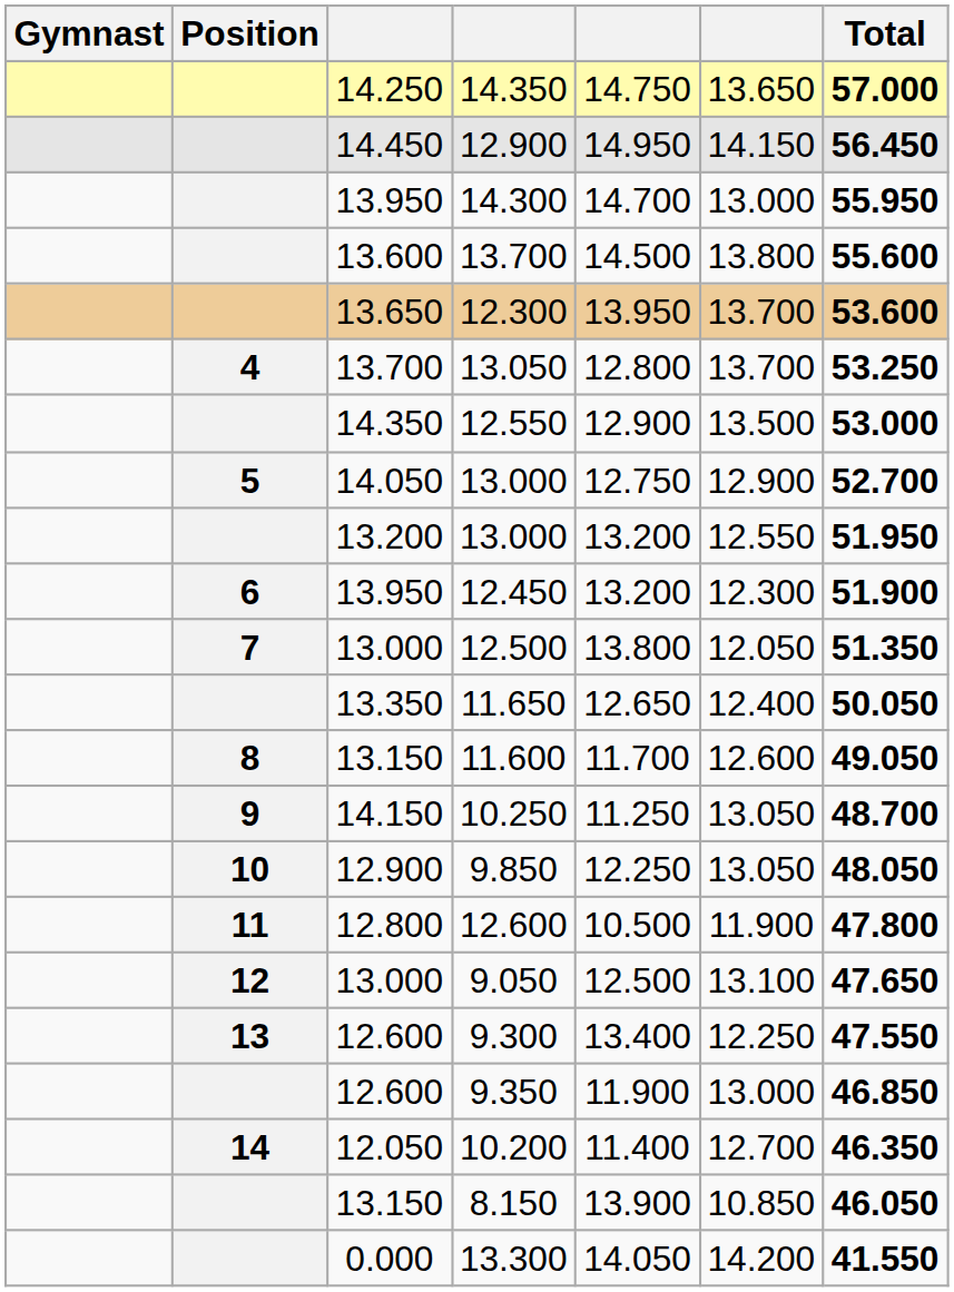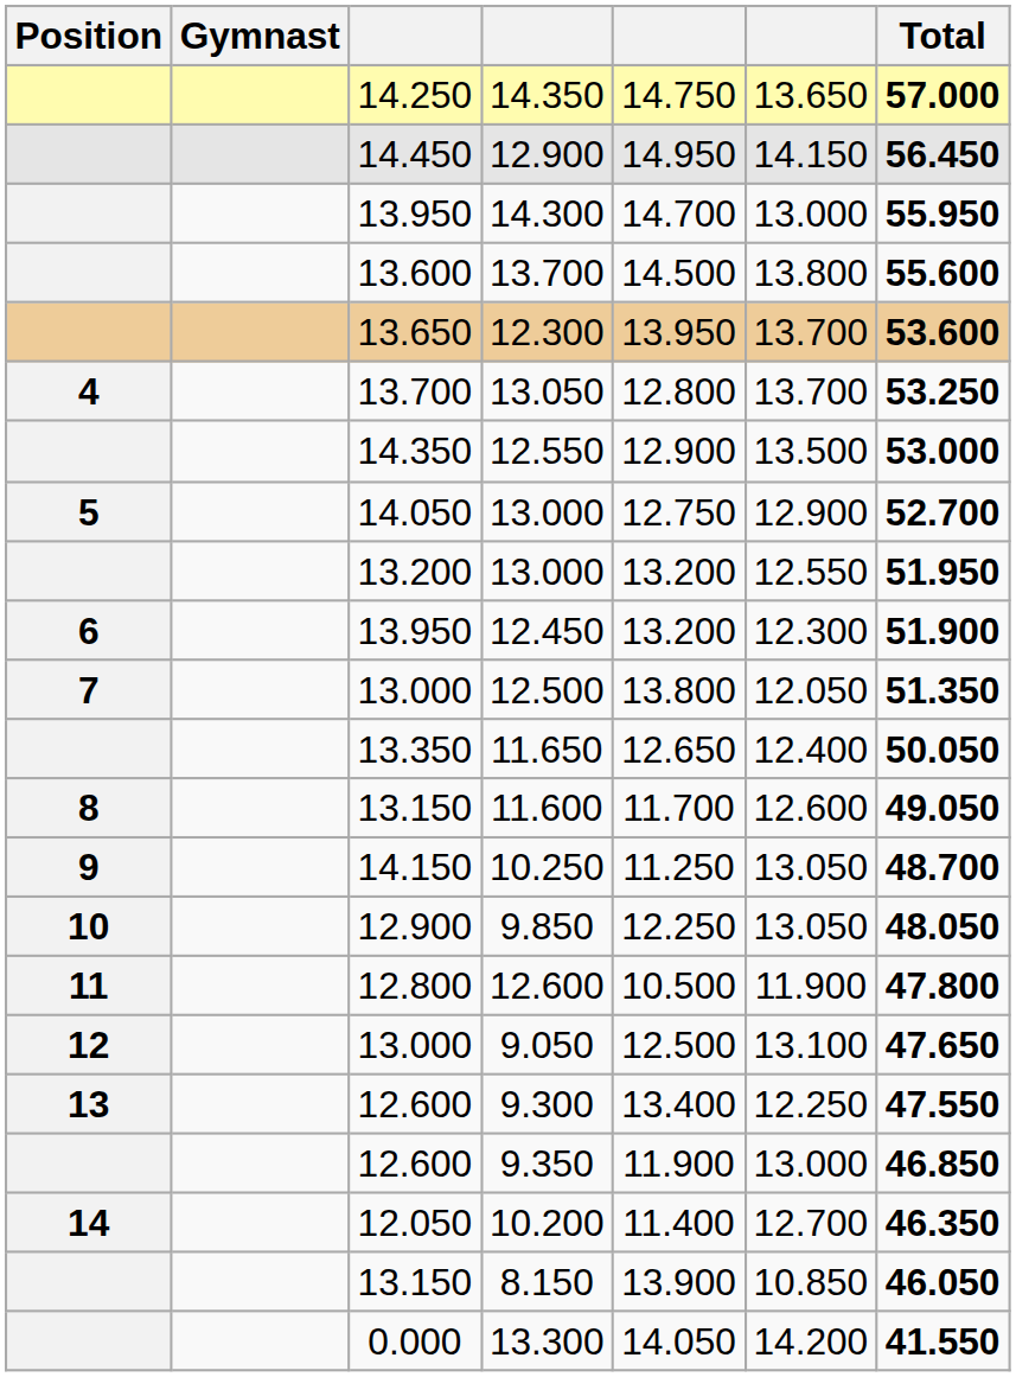 <table class="wikitable sortable" style="text-align:center; font-size:95%">
 <tr>
+<th>Position</th>
 <th>Gymnast</th>
-<th>Position</th>
 <th></th>
 <th></th>
 <th></th>
 <th></th>
 <th>Total</th>
 </tr>
 <tr bgcolor=fffcaf>
+<td></td>
 <td align=left></td>
-<td></td>
 <td>14.250</td>
 <td>14.350</td>
 <td>14.750</td>
 <td>13.650</td>
 <td><strong>57.000</strong></td>
 </tr>
 <tr bgcolor=e5e5e5>
+<td></td>
 <td align=left></td>
-<td></td>
 <td>14.450</td>
 <td>12.900</td>
 <td>14.950</td>
 <td>14.150</td>
 <td><strong>56.450</strong></td>
 </tr>
 <tr>
+<th></th>
 <td align=left></td>
-<th></th>
 <td>13.950</td>
 <td>14.300</td>
 <td>14.700</td>
 <td>13.000</td>
 <td><strong>55.950</strong></td>
 </tr>
 <tr>
+<th></th>
 <td align=left></td>
-<th></th>
 <td>13.600</td>
 <td>13.700</td>
 <td>14.500</td>
 <td>13.800</td>
 <td><strong>55.600</strong></td>
 </tr>
 <tr bgcolor=eecc99>
+<td></td>
 <td align=left></td>
-<td></td>
 <td>13.650</td>
 <td>12.300</td>
 <td>13.950</td>
 <td>13.700</td>
 <td><strong>53.600</strong></td>
 </tr>
 <tr>
+<th><strong>4</strong></th>
 <td align=left></td>
-<th><strong>4</strong></th>
 <td>13.700</td>
 <td>13.050</td>
 <td>12.800</td>
 <td>13.700</td>
 <td><strong>53.250</strong></td>
 </tr>
 <tr>
+<th></th>
 <td align=left></td>
-<th></th>
 <td>14.350</td>
 <td>12.550</td>
 <td>12.900</td>
 <td>13.500</td>
 <td><strong>53.000</strong></td>
 </tr>
 <tr>
+<th><strong>5</strong></th>
 <td align=left></td>
-<th><strong>5</strong></th>
 <td>14.050</td>
 <td>13.000</td>
 <td>12.750</td>
 <td>12.900</td>
 <td><strong>52.700</strong></td>
 </tr>
 <tr>
+<th></th>
 <td align=left></td>
-<th></th>
 <td>13.200</td>
 <td>13.000</td>
 <td>13.200</td>
 <td>12.550</td>
 <td><strong>51.950</strong></td>
 </tr>
 <tr>
+<th><strong>6</strong></th>
 <td align=left></td>
-<th><strong>6</strong></th>
 <td>13.950</td>
 <td>12.450</td>
 <td>13.200</td>
 <td>12.300</td>
 <td><strong>51.900</strong></td>
 </tr>
 <tr>
+<th><strong>7</strong></th>
 <td align=left></td>
-<th><strong>7</strong></th>
 <td>13.000</td>
 <td>12.500</td>
 <td>13.800</td>
 <td>12.050</td>
 <td><strong>51.350</strong></td>
 </tr>
 <tr>
+<th></th>
 <td align=left></td>
-<th></th>
 <td>13.350</td>
 <td>11.650</td>
 <td>12.650</td>
 <td>12.400</td>
 <td><strong>50.050</strong></td>
 </tr>
 <tr>
+<th><strong>8</strong></th>
 <td align=left></td>
-<th><strong>8</strong></th>
 <td>13.150</td>
 <td>11.600</td>
 <td>11.700</td>
 <td>12.600</td>
 <td><strong>49.050</strong></td>
 </tr>
 <tr>
+<th><strong>9</strong></th>
 <td align=left></td>
-<th><strong>9</strong></th>
 <td>14.150</td>
 <td>10.250</td>
 <td>11.250</td>
 <td>13.050</td>
 <td><strong>48.700</strong></td>
 </tr>
 <tr>
+<th><strong>10</strong></th>
 <td align=left></td>
-<th><strong>10</strong></th>
 <td>12.900</td>
 <td>9.850</td>
 <td>12.250</td>
 <td>13.050</td>
 <td><strong>48.050</strong></td>
 </tr>
 <tr>
+<th><strong>11</strong></th>
 <td align=left></td>
-<th><strong>11</strong></th>
 <td>12.800</td>
 <td>12.600</td>
 <td>10.500</td>
 <td>11.900</td>
 <td><strong>47.800</strong></td>
 </tr>
 <tr>
+<th><strong>12</strong></th>
 <td align=left></td>
-<th><strong>12</strong></th>
 <td>13.000</td>
 <td>9.050</td>
 <td>12.500</td>
 <td>13.100</td>
 <td><strong>47.650</strong></td>
 </tr>
 <tr>
+<th><strong>13</strong></th>
 <td align=left></td>
-<th><strong>13</strong></th>
 <td>12.600</td>
 <td>9.300</td>
 <td>13.400</td>
 <td>12.250</td>
 <td><strong>47.550</strong></td>
 </tr>
 <tr>
+<th></th>
 <td align=left></td>
-<th></th>
 <td>12.600</td>
 <td>9.350</td>
 <td>11.900</td>
 <td>13.000</td>
 <td><strong>46.850</strong></td>
 </tr>
 <tr>
+<th><strong>14</strong></th>
 <td align=left></td>
-<th><strong>14</strong></th>
 <td>12.050</td>
 <td>10.200</td>
 <td>11.400</td>
 <td>12.700</td>
 <td><strong>46.350</strong></td>
 </tr>
 <tr>
+<th></th>
 <td align=left></td>
-<th></th>
 <td>13.150</td>
 <td>8.150</td>
 <td>13.900</td>
 <td>10.850</td>
 <td><strong>46.050</strong></td>
 </tr>
 <tr>
+<th></th>
 <td align=left></td>
-<th></th>
 <td>0.000</td>
 <td>13.300</td>
 <td>14.050</td>
 <td>14.200</td>
 <td><strong>41.550</strong></td>
 </tr>
 </table>
